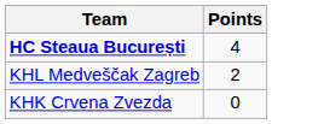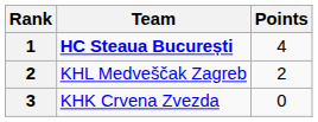 <table class="wikitable" style="text-align: center;">
 <tr>
+<th>Rank</th>
 <th>Team</th>
 <th>Points</th>
 </tr>
 <tr>
+<th>1</th>
 <td style="text-align: left;"> <strong><a href='#'>HC Steaua București</a></strong></td>
 <td>4</td>
 </tr>
 <tr>
+<th>2</th>
 <td style="text-align: left;"> <a href='#'>KHL Medveščak Zagreb</a></td>
 <td>2</td>
 </tr>
 <tr>
+<th>3</th>
 <td style="text-align: left;"> <a href='#'>KHK Crvena Zvezda</a></td>
 <td>0</td>
 </tr>
 </table>
